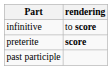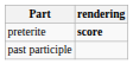 <table class="wikitable">
 <tr>
 <th>Part</th>
 <th>rendering</th>
-</tr>
-<tr>
-<td>infinitive</td>
-<td>to <strong>score</strong></td>
 </tr>
 <tr>
 <td>preterite</td>
 <td><strong>score</strong></td>
 </tr>
 <tr>
 <td>past participle</td>
 <td><strong></strong></td>
 </tr>
 </table>
